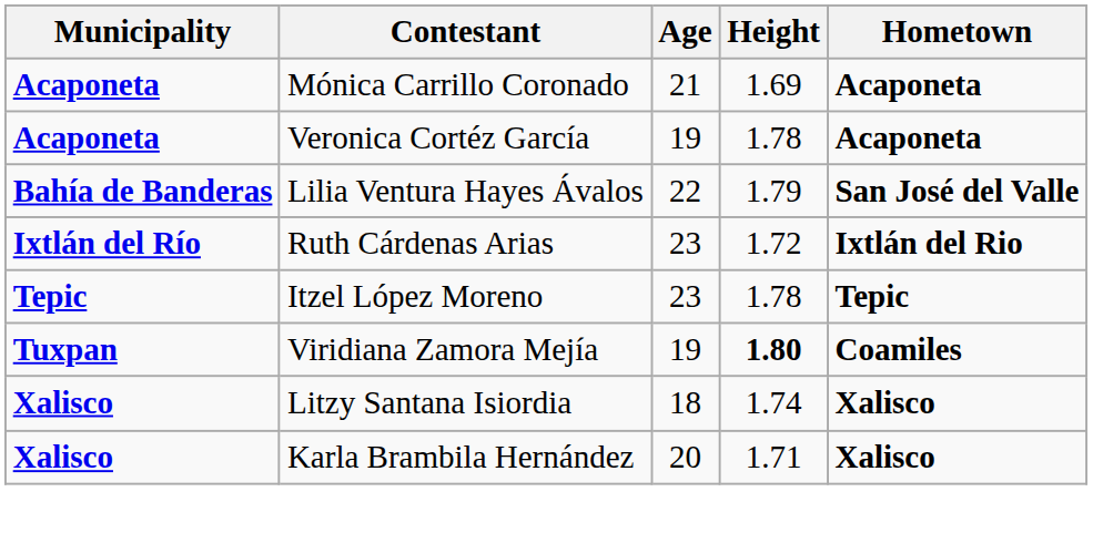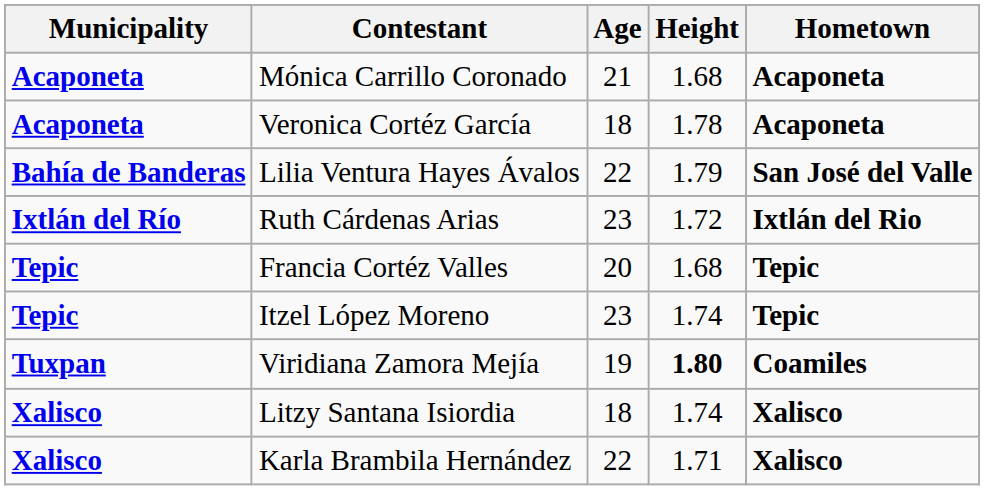 <table class="wikitable sortable" style="font-size: 95%;">
 <tr>
 <th>Municipality</th>
 <th>Contestant</th>
 <th>Age</th>
 <th>Height</th>
 <th>Hometown</th>
 </tr>
 <tr>
 <td><strong><a href='#'>Acaponeta</a></strong></td>
 <td>Mónica Carrillo Coronado</td>
 <td align="center">21</td>
-<td align="center">1.69</td>
+<td align="center">1.68</td>
 <td><strong>Acaponeta</strong></td>
 </tr>
 <tr>
 <td><strong><a href='#'>Acaponeta</a></strong></td>
 <td>Veronica Cortéz García</td>
-<td align="center">19</td>
+<td align="center">18</td>
 <td align="center">1.78</td>
 <td><strong>Acaponeta</strong></td>
 </tr>
 <tr>
 <td><strong><a href='#'>Bahía de Banderas</a></strong></td>
 <td>Lilia Ventura Hayes Ávalos</td>
 <td align="center">22</td>
 <td align="center">1.79</td>
 <td><strong>San José del Valle</strong></td>
 </tr>
 <tr>
 <td><strong><a href='#'>Ixtlán del Río</a></strong></td>
 <td>Ruth Cárdenas Arias</td>
 <td align="center">23</td>
 <td align="center">1.72</td>
 <td><strong>Ixtlán del Rio</strong></td>
 </tr>
 <tr>
 <td><strong><a href='#'>Tepic</a></strong></td>
+<td>Francia Cortéz Valles</td>
+<td align="center">20</td>
+<td align="center">1.68</td>
+<td><strong>Tepic</strong></td>
+</tr>
+<tr>
+<td><strong><a href='#'>Tepic</a></strong></td>
 <td>Itzel López Moreno</td>
 <td align="center">23</td>
-<td align="center">1.78</td>
+<td align="center">1.74</td>
 <td><strong>Tepic</strong></td>
 </tr>
 <tr>
 <td><strong><a href='#'>Tuxpan</a></strong></td>
 <td>Viridiana Zamora Mejía</td>
 <td align="center">19</td>
 <td align="center"><strong>1.80</strong></td>
 <td><strong>Coamiles</strong></td>
 </tr>
 <tr>
 <td><strong><a href='#'>Xalisco</a></strong></td>
 <td>Litzy Santana Isiordia</td>
 <td align="center">18</td>
 <td align="center">1.74</td>
 <td><strong>Xalisco</strong></td>
 </tr>
 <tr>
 <td><strong><a href='#'>Xalisco</a></strong></td>
 <td>Karla Brambila Hernández</td>
-<td align="center">20</td>
+<td align="center">22</td>
 <td align="center">1.71</td>
 <td><strong>Xalisco</strong></td>
 </tr>
 </table>
